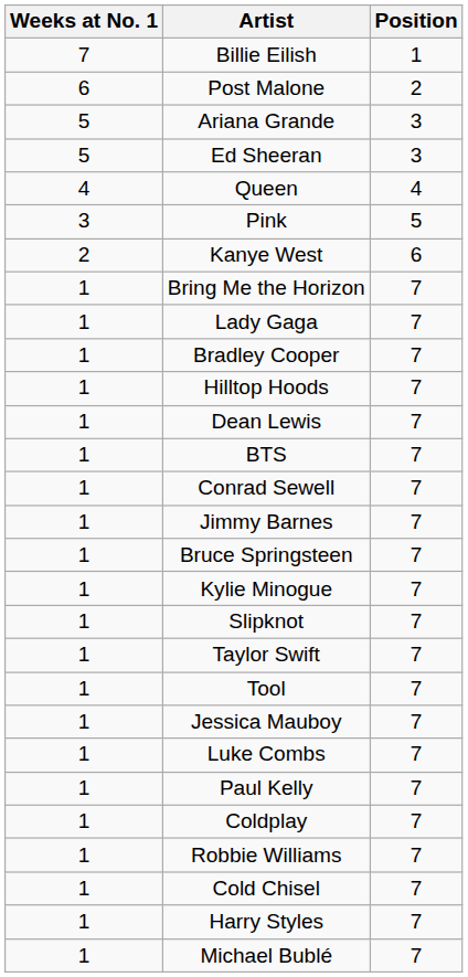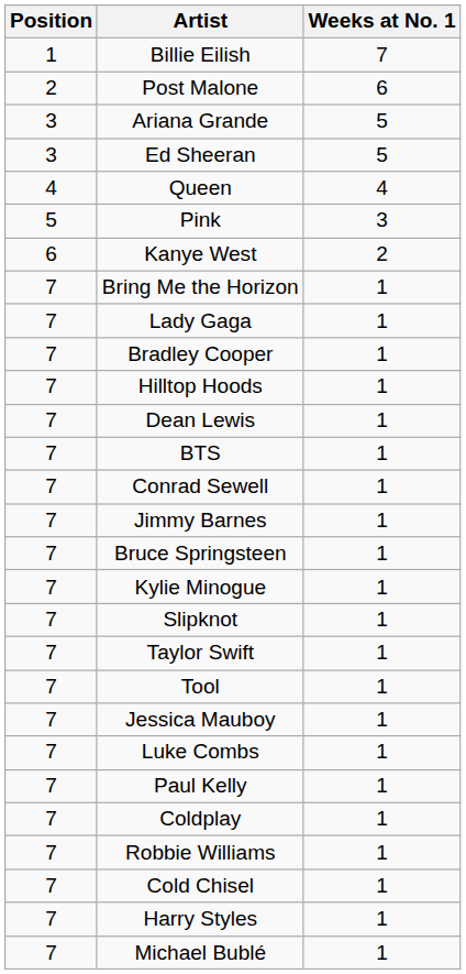 <table class="wikitable">
 <tr>
+<th style="text-align: center;">Position</th>
+<th style="text-align: center;">Artist</th>
 <th style="text-align: center;">Weeks at No. 1</th>
-<th style="text-align: center;">Artist</th>
-<th style="text-align: center;">Position</th>
 </tr>
 <tr>
+<td style="text-align: center;">1</td>
+<td style="text-align: center;">Billie Eilish</td>
 <td style="text-align: center;">7</td>
-<td style="text-align: center;">Billie Eilish</td>
-<td style="text-align: center;">1</td>
 </tr>
 <tr>
+<td style="text-align: center;">2</td>
+<td style="text-align: center;">Post Malone</td>
 <td style="text-align: center;">6</td>
-<td style="text-align: center;">Post Malone</td>
-<td style="text-align: center;">2</td>
 </tr>
 <tr>
+<td style="text-align: center;">3</td>
+<td style="text-align: center;">Ariana Grande</td>
 <td style="text-align: center;">5</td>
-<td style="text-align: center;">Ariana Grande</td>
-<td style="text-align: center;">3</td>
 </tr>
 <tr>
+<td style="text-align: center;">3</td>
+<td style="text-align: center;">Ed Sheeran</td>
 <td style="text-align: center;">5</td>
-<td style="text-align: center;">Ed Sheeran</td>
-<td style="text-align: center;">3</td>
 </tr>
 <tr>
 <td style="text-align: center;">4</td>
 <td style="text-align: center;">Queen</td>
 <td style="text-align: center;">4</td>
 </tr>
 <tr>
+<td style="text-align: center;">5</td>
+<td style="text-align: center;">Pink</td>
 <td style="text-align: center;">3</td>
-<td style="text-align: center;">Pink</td>
-<td style="text-align: center;">5</td>
 </tr>
 <tr>
+<td style="text-align: center;">6</td>
+<td style="text-align: center;">Kanye West</td>
 <td style="text-align: center;">2</td>
-<td style="text-align: center;">Kanye West</td>
-<td style="text-align: center;">6</td>
 </tr>
 <tr>
+<td style="text-align: center;">7</td>
+<td style="text-align: center;">Bring Me the Horizon</td>
 <td style="text-align: center;">1</td>
-<td style="text-align: center;">Bring Me the Horizon</td>
-<td style="text-align: center;">7</td>
 </tr>
 <tr>
+<td style="text-align: center;">7</td>
+<td style="text-align: center;">Lady Gaga</td>
 <td style="text-align: center;">1</td>
-<td style="text-align: center;">Lady Gaga</td>
-<td style="text-align: center;">7</td>
 </tr>
 <tr>
+<td style="text-align: center;">7</td>
+<td style="text-align: center;">Bradley Cooper</td>
 <td style="text-align: center;">1</td>
-<td style="text-align: center;">Bradley Cooper</td>
-<td style="text-align: center;">7</td>
 </tr>
 <tr>
+<td style="text-align: center;">7</td>
+<td style="text-align: center;">Hilltop Hoods</td>
 <td style="text-align: center;">1</td>
-<td style="text-align: center;">Hilltop Hoods</td>
-<td style="text-align: center;">7</td>
 </tr>
 <tr>
+<td style="text-align: center;">7</td>
+<td style="text-align: center;">Dean Lewis</td>
 <td style="text-align: center;">1</td>
-<td style="text-align: center;">Dean Lewis</td>
-<td style="text-align: center;">7</td>
 </tr>
 <tr>
+<td style="text-align: center;">7</td>
+<td style="text-align: center;">BTS</td>
 <td style="text-align: center;">1</td>
-<td style="text-align: center;">BTS</td>
-<td style="text-align: center;">7</td>
 </tr>
 <tr>
+<td style="text-align: center;">7</td>
+<td style="text-align: center;">Conrad Sewell</td>
 <td style="text-align: center;">1</td>
-<td style="text-align: center;">Conrad Sewell</td>
-<td style="text-align: center;">7</td>
 </tr>
 <tr>
+<td style="text-align: center;">7</td>
+<td style="text-align: center;">Jimmy Barnes</td>
 <td style="text-align: center;">1</td>
-<td style="text-align: center;">Jimmy Barnes</td>
-<td style="text-align: center;">7</td>
 </tr>
 <tr>
+<td style="text-align: center;">7</td>
+<td style="text-align: center;">Bruce Springsteen</td>
 <td style="text-align: center;">1</td>
-<td style="text-align: center;">Bruce Springsteen</td>
-<td style="text-align: center;">7</td>
 </tr>
 <tr>
+<td style="text-align: center;">7</td>
+<td style="text-align: center;">Kylie Minogue</td>
 <td style="text-align: center;">1</td>
-<td style="text-align: center;">Kylie Minogue</td>
-<td style="text-align: center;">7</td>
 </tr>
 <tr>
+<td style="text-align: center;">7</td>
+<td style="text-align: center;">Slipknot</td>
 <td style="text-align: center;">1</td>
-<td style="text-align: center;">Slipknot</td>
-<td style="text-align: center;">7</td>
 </tr>
 <tr>
+<td style="text-align: center;">7</td>
+<td style="text-align: center;">Taylor Swift</td>
 <td style="text-align: center;">1</td>
-<td style="text-align: center;">Taylor Swift</td>
-<td style="text-align: center;">7</td>
 </tr>
 <tr>
+<td style="text-align: center;">7</td>
+<td style="text-align: center;">Tool</td>
 <td style="text-align: center;">1</td>
-<td style="text-align: center;">Tool</td>
-<td style="text-align: center;">7</td>
 </tr>
 <tr>
+<td style="text-align: center;">7</td>
+<td style="text-align: center;">Jessica Mauboy</td>
 <td style="text-align: center;">1</td>
-<td style="text-align: center;">Jessica Mauboy</td>
-<td style="text-align: center;">7</td>
 </tr>
 <tr>
+<td style="text-align: center;">7</td>
+<td style="text-align: center;">Luke Combs</td>
 <td style="text-align: center;">1</td>
-<td style="text-align: center;">Luke Combs</td>
-<td style="text-align: center;">7</td>
 </tr>
 <tr>
+<td style="text-align: center;">7</td>
+<td style="text-align: center;">Paul Kelly</td>
 <td style="text-align: center;">1</td>
-<td style="text-align: center;">Paul Kelly</td>
-<td style="text-align: center;">7</td>
 </tr>
 <tr>
+<td style="text-align: center;">7</td>
+<td style="text-align: center;">Coldplay</td>
 <td style="text-align: center;">1</td>
-<td style="text-align: center;">Coldplay</td>
-<td style="text-align: center;">7</td>
 </tr>
 <tr>
+<td style="text-align: center;">7</td>
+<td style="text-align: center;">Robbie Williams</td>
 <td style="text-align: center;">1</td>
-<td style="text-align: center;">Robbie Williams</td>
-<td style="text-align: center;">7</td>
 </tr>
 <tr>
+<td style="text-align: center;">7</td>
+<td style="text-align: center;">Cold Chisel</td>
 <td style="text-align: center;">1</td>
-<td style="text-align: center;">Cold Chisel</td>
-<td style="text-align: center;">7</td>
 </tr>
 <tr>
+<td style="text-align: center;">7</td>
+<td style="text-align: center;">Harry Styles</td>
 <td style="text-align: center;">1</td>
-<td style="text-align: center;">Harry Styles</td>
-<td style="text-align: center;">7</td>
 </tr>
 <tr>
+<td style="text-align: center;">7</td>
+<td style="text-align: center;">Michael Bublé</td>
 <td style="text-align: center;">1</td>
-<td style="text-align: center;">Michael Bublé</td>
-<td style="text-align: center;">7</td>
 </tr>
 </table>
